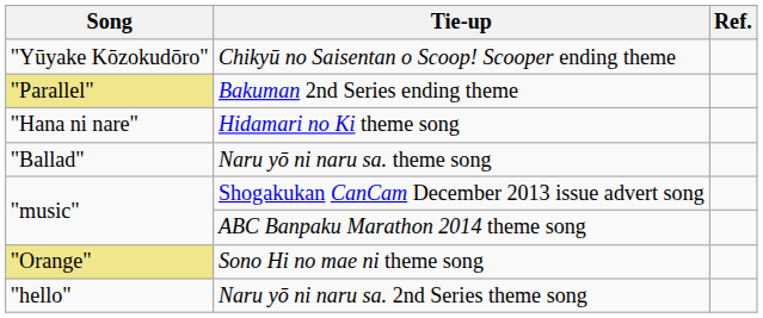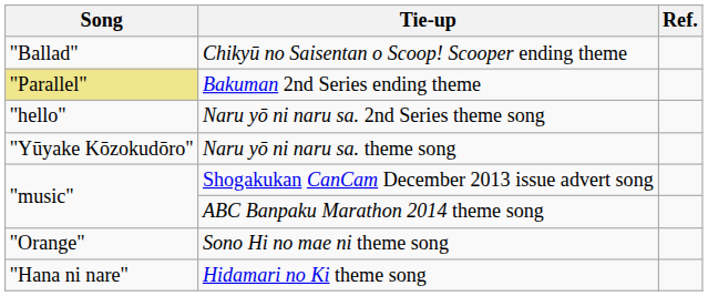 <table class="wikitable">
 <tr>
 <th>Song</th>
 <th>Tie-up</th>
 <th>Ref.</th>
 </tr>
 <tr>
-<td>"Yūyake Kōzokudōro"</td>
+<td>"Ballad"</td>
 <td><em>Chikyū no Saisentan o Scoop! Scooper</em> ending theme</td>
 <td></td>
 </tr>
 <tr>
 <td style="background: khaki;">"Parallel"</td>
 <td><em><a href='#'>Bakuman</a></em> 2nd Series ending theme</td>
 <td></td>
 </tr>
 <tr>
-<td>"Hana ni nare"</td>
-<td><em><a href='#'>Hidamari no Ki</a></em> theme song</td>
+<td>"hello"</td>
+<td><em>Naru yō ni naru sa.</em> 2nd Series theme song</td>
 <td></td>
 </tr>
 <tr>
-<td>"Ballad"</td>
+<td>"Yūyake Kōzokudōro"</td>
 <td><em>Naru yō ni naru sa.</em> theme song</td>
 <td></td>
 </tr>
 <tr>
 <td rowspan="2">"music"</td>
 <td><a href='#'>Shogakukan</a> <em><a href='#'>CanCam</a></em> December 2013 issue advert song</td>
 <td></td>
 </tr>
 <tr>
 <td><em>ABC Banpaku Marathon 2014</em> theme song</td>
 <td></td>
 </tr>
 <tr>
-<td style="background: khaki;">"Orange"</td>
+<td>"Orange"</td>
 <td><em>Sono Hi no mae ni</em> theme song</td>
 <td></td>
 </tr>
 <tr>
-<td>"hello"</td>
-<td><em>Naru yō ni naru sa.</em> 2nd Series theme song</td>
+<td>"Hana ni nare"</td>
+<td><em><a href='#'>Hidamari no Ki</a></em> theme song</td>
 <td></td>
 </tr>
 </table>
